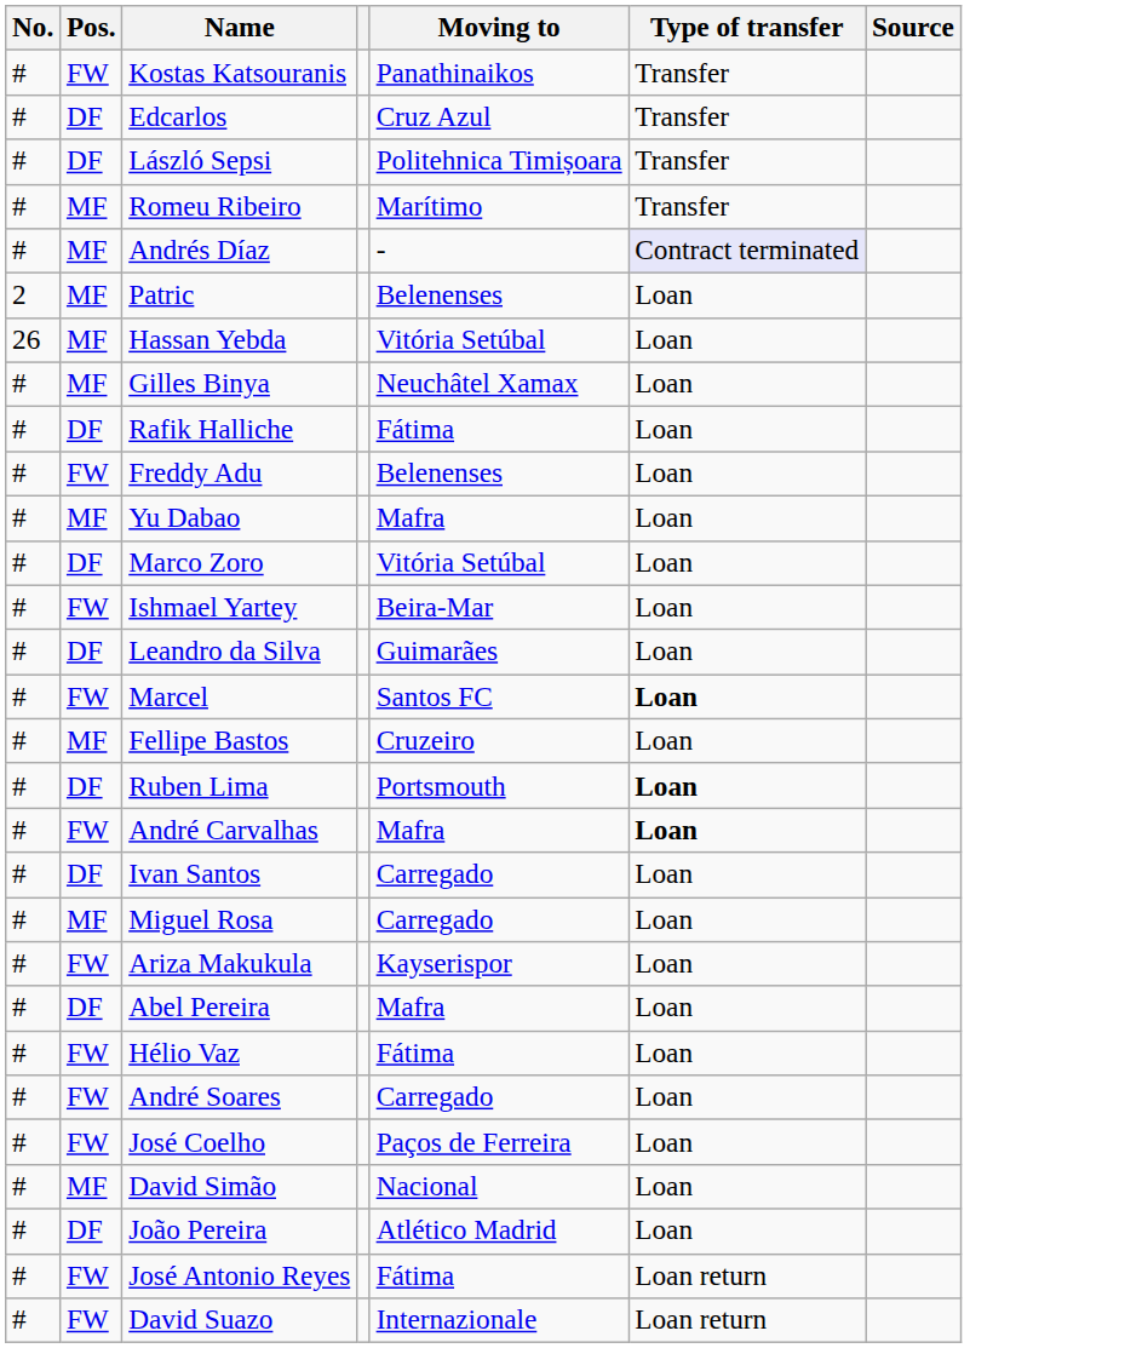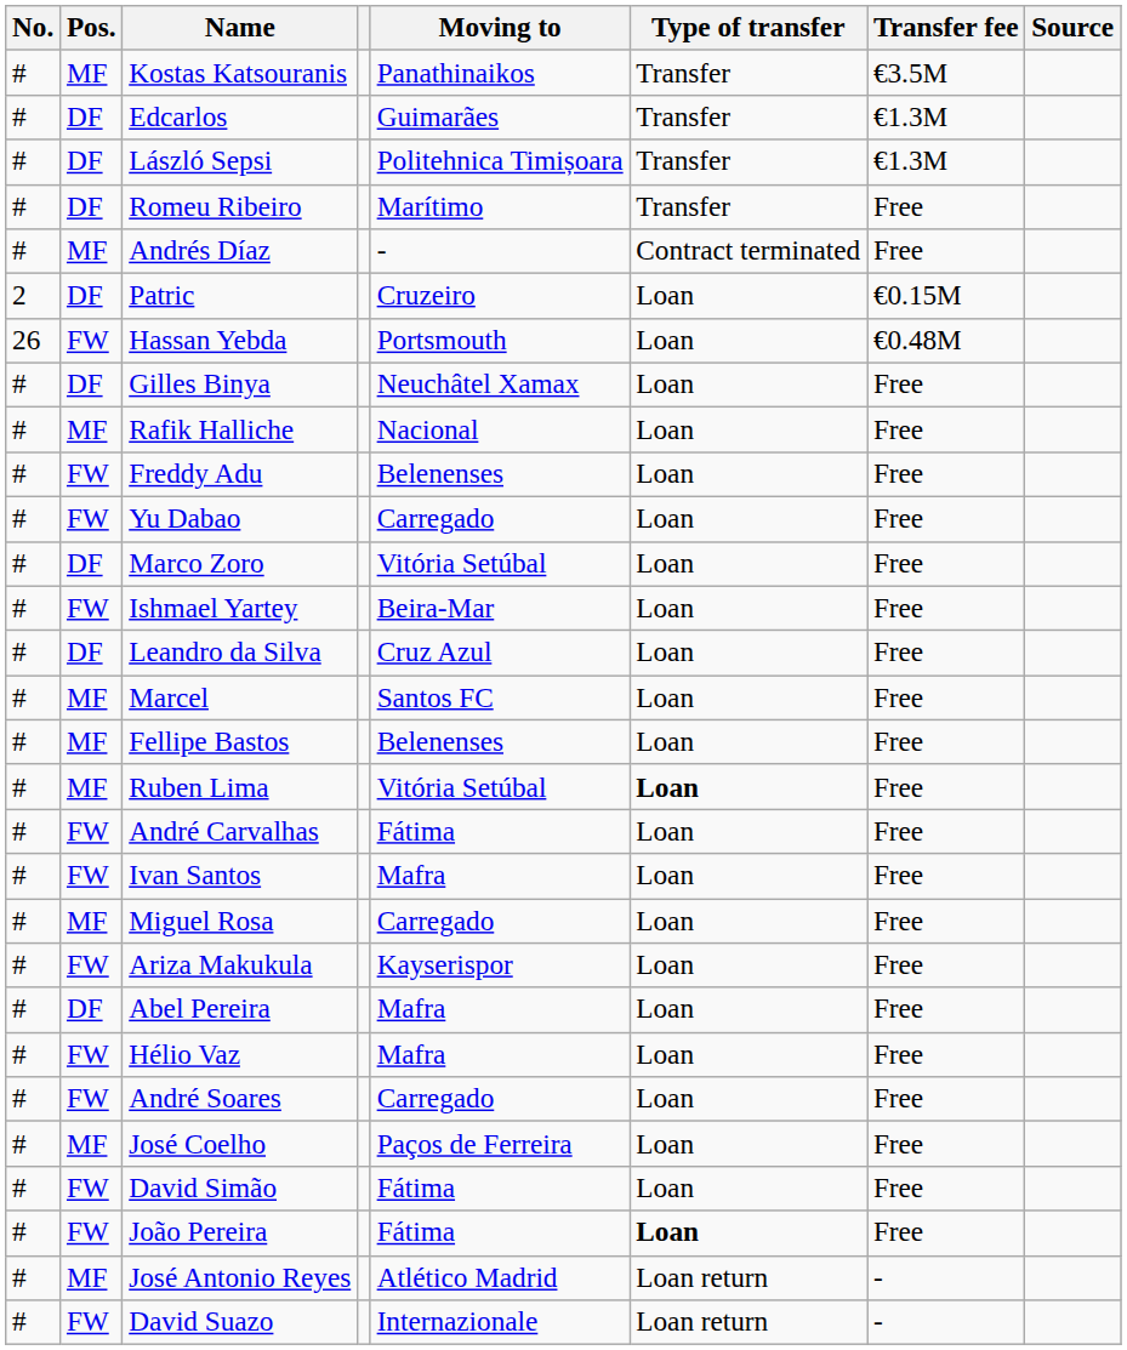 <table class="wikitable sortable">
 <tr>
 <th>No.</th>
 <th>Pos.</th>
 <th>Name</th>
 <th></th>
 <th>Moving to</th>
 <th>Type of transfer</th>
+<th>Transfer fee</th>
 <th>Source</th>
 </tr>
 <tr>
 <td>#</td>
-<td><a href='#'>FW</a></td>
+<td><a href='#'>MF</a></td>
 <td> <a href='#'>Kostas Katsouranis</a></td>
 <td></td>
 <td> <a href='#'>Panathinaikos</a></td>
 <td>Transfer</td>
+<td>€3.5M</td>
 <td></td>
 </tr>
 <tr>
 <td>#</td>
 <td><a href='#'>DF</a></td>
 <td> <a href='#'>Edcarlos</a></td>
 <td></td>
-<td> <a href='#'>Cruz Azul</a></td>
+<td> <a href='#'>Guimarães</a></td>
 <td>Transfer</td>
+<td>€1.3M</td>
 <td></td>
 </tr>
 <tr>
 <td>#</td>
 <td><a href='#'>DF</a></td>
 <td> <a href='#'>László Sepsi</a></td>
 <td></td>
 <td> <a href='#'>Politehnica Timișoara</a></td>
 <td>Transfer</td>
+<td>€1.3M</td>
 <td></td>
 </tr>
 <tr>
 <td>#</td>
-<td><a href='#'>MF</a></td>
+<td><a href='#'>DF</a></td>
 <td> <a href='#'>Romeu Ribeiro</a></td>
 <td></td>
 <td> <a href='#'>Marítimo</a></td>
 <td>Transfer</td>
+<td>Free</td>
 <td></td>
 </tr>
 <tr>
 <td>#</td>
 <td><a href='#'>MF</a></td>
 <td> <a href='#'>Andrés Díaz</a></td>
 <td></td>
 <td>-</td>
-<td style="background: lavender;">Contract terminated</td>
+<td>Contract terminated</td>
+<td>Free</td>
 <td></td>
 </tr>
 <tr>
 <td>2</td>
-<td><a href='#'>MF</a></td>
+<td><a href='#'>DF</a></td>
 <td> <a href='#'>Patric</a></td>
 <td></td>
-<td> <a href='#'>Belenenses</a></td>
+<td> <a href='#'>Cruzeiro</a></td>
 <td>Loan</td>
+<td>€0.15M</td>
 <td></td>
 </tr>
 <tr>
 <td>26</td>
-<td><a href='#'>MF</a></td>
+<td><a href='#'>FW</a></td>
 <td> <a href='#'>Hassan Yebda</a></td>
 <td></td>
-<td> <a href='#'>Vitória Setúbal</a></td>
+<td> <a href='#'>Portsmouth</a></td>
 <td>Loan</td>
+<td>€0.48M</td>
+<td></td>
+</tr>
+<tr>
+<td>#</td>
+<td><a href='#'>DF</a></td>
+<td> <a href='#'>Gilles Binya</a></td>
+<td></td>
+<td> <a href='#'>Neuchâtel Xamax</a></td>
+<td>Loan</td>
+<td>Free</td>
 <td></td>
 </tr>
 <tr>
 <td>#</td>
 <td><a href='#'>MF</a></td>
-<td> <a href='#'>Gilles Binya</a></td>
-<td></td>
-<td> <a href='#'>Neuchâtel Xamax</a></td>
-<td>Loan</td>
-<td></td>
-</tr>
-<tr>
-<td>#</td>
-<td><a href='#'>DF</a></td>
 <td> <a href='#'>Rafik Halliche</a></td>
 <td></td>
-<td> <a href='#'>Fátima</a></td>
+<td> <a href='#'>Nacional</a></td>
 <td>Loan</td>
+<td>Free</td>
 <td></td>
 </tr>
 <tr>
 <td>#</td>
 <td><a href='#'>FW</a></td>
 <td> <a href='#'>Freddy Adu</a></td>
 <td></td>
 <td> <a href='#'>Belenenses</a></td>
 <td>Loan</td>
+<td>Free</td>
 <td></td>
 </tr>
 <tr>
 <td>#</td>
-<td><a href='#'>MF</a></td>
+<td><a href='#'>FW</a></td>
 <td> <a href='#'>Yu Dabao</a></td>
 <td></td>
-<td> <a href='#'>Mafra</a></td>
+<td> <a href='#'>Carregado</a></td>
 <td>Loan</td>
+<td>Free</td>
 <td></td>
 </tr>
 <tr>
 <td>#</td>
 <td><a href='#'>DF</a></td>
 <td> <a href='#'>Marco Zoro</a></td>
 <td></td>
 <td> <a href='#'>Vitória Setúbal</a></td>
 <td>Loan</td>
+<td>Free</td>
 <td></td>
 </tr>
 <tr>
 <td>#</td>
 <td><a href='#'>FW</a></td>
 <td> <a href='#'>Ishmael Yartey</a></td>
 <td></td>
 <td> <a href='#'>Beira-Mar</a></td>
 <td>Loan</td>
+<td>Free</td>
 <td></td>
 </tr>
 <tr>
 <td>#</td>
 <td><a href='#'>DF</a></td>
 <td> <a href='#'>Leandro da Silva</a></td>
 <td></td>
-<td> <a href='#'>Guimarães</a></td>
+<td> <a href='#'>Cruz Azul</a></td>
 <td>Loan</td>
+<td>Free</td>
 <td></td>
 </tr>
 <tr>
 <td>#</td>
-<td><a href='#'>FW</a></td>
+<td><a href='#'>MF</a></td>
 <td> <a href='#'>Marcel</a></td>
 <td></td>
 <td> <a href='#'>Santos FC</a></td>
-<td><strong>Loan</strong></td>
+<td>Loan</td>
+<td>Free</td>
 <td></td>
 </tr>
 <tr>
 <td>#</td>
 <td><a href='#'>MF</a></td>
 <td> <a href='#'>Fellipe Bastos</a></td>
 <td></td>
-<td> <a href='#'>Cruzeiro</a></td>
+<td> <a href='#'>Belenenses</a></td>
 <td>Loan</td>
+<td>Free</td>
 <td></td>
 </tr>
 <tr>
 <td>#</td>
-<td><a href='#'>DF</a></td>
+<td><a href='#'>MF</a></td>
 <td> <a href='#'>Ruben Lima</a></td>
 <td></td>
-<td> <a href='#'>Portsmouth</a></td>
+<td> <a href='#'>Vitória Setúbal</a></td>
 <td><strong>Loan</strong></td>
+<td>Free</td>
 <td></td>
 </tr>
 <tr>
 <td>#</td>
 <td><a href='#'>FW</a></td>
 <td> <a href='#'>André Carvalhas</a></td>
 <td></td>
-<td> <a href='#'>Mafra</a></td>
-<td><strong>Loan</strong></td>
+<td> <a href='#'>Fátima</a></td>
+<td>Loan</td>
+<td>Free</td>
 <td></td>
 </tr>
 <tr>
 <td>#</td>
-<td><a href='#'>DF</a></td>
+<td><a href='#'>FW</a></td>
 <td> <a href='#'>Ivan Santos</a></td>
 <td></td>
-<td> <a href='#'>Carregado</a></td>
+<td> <a href='#'>Mafra</a></td>
 <td>Loan</td>
+<td>Free</td>
 <td></td>
 </tr>
 <tr>
 <td>#</td>
 <td><a href='#'>MF</a></td>
 <td> <a href='#'>Miguel Rosa</a></td>
 <td></td>
 <td> <a href='#'>Carregado</a></td>
 <td>Loan</td>
+<td>Free</td>
 <td></td>
 </tr>
 <tr>
 <td>#</td>
 <td><a href='#'>FW</a></td>
 <td> <a href='#'>Ariza Makukula</a></td>
 <td></td>
 <td> <a href='#'>Kayserispor</a></td>
 <td>Loan</td>
+<td>Free</td>
 <td></td>
 </tr>
 <tr>
 <td>#</td>
 <td><a href='#'>DF</a></td>
 <td> <a href='#'>Abel Pereira</a></td>
 <td></td>
 <td> <a href='#'>Mafra</a></td>
 <td>Loan</td>
+<td>Free</td>
 <td></td>
 </tr>
 <tr>
 <td>#</td>
 <td><a href='#'>FW</a></td>
 <td> <a href='#'>Hélio Vaz</a></td>
 <td></td>
-<td> <a href='#'>Fátima</a></td>
+<td> <a href='#'>Mafra</a></td>
 <td>Loan</td>
+<td>Free</td>
 <td></td>
 </tr>
 <tr>
 <td>#</td>
 <td><a href='#'>FW</a></td>
 <td> <a href='#'>André Soares</a></td>
 <td></td>
 <td> <a href='#'>Carregado</a></td>
 <td>Loan</td>
+<td>Free</td>
+<td></td>
+</tr>
+<tr>
+<td>#</td>
+<td><a href='#'>MF</a></td>
+<td> <a href='#'>José Coelho</a></td>
+<td></td>
+<td> <a href='#'>Paços de Ferreira</a></td>
+<td>Loan</td>
+<td>Free</td>
 <td></td>
 </tr>
 <tr>
 <td>#</td>
 <td><a href='#'>FW</a></td>
-<td> <a href='#'>José Coelho</a></td>
+<td> <a href='#'>David Simão</a></td>
 <td></td>
-<td> <a href='#'>Paços de Ferreira</a></td>
+<td> <a href='#'>Fátima</a></td>
 <td>Loan</td>
+<td>Free</td>
+<td></td>
+</tr>
+<tr>
+<td>#</td>
+<td><a href='#'>FW</a></td>
+<td> <a href='#'>João Pereira</a></td>
+<td></td>
+<td> <a href='#'>Fátima</a></td>
+<td><strong>Loan</strong></td>
+<td>Free</td>
 <td></td>
 </tr>
 <tr>
 <td>#</td>
 <td><a href='#'>MF</a></td>
-<td> <a href='#'>David Simão</a></td>
-<td></td>
-<td> <a href='#'>Nacional</a></td>
-<td>Loan</td>
-<td></td>
-</tr>
-<tr>
-<td>#</td>
-<td><a href='#'>DF</a></td>
-<td> <a href='#'>João Pereira</a></td>
+<td> <a href='#'>José Antonio Reyes</a></td>
 <td></td>
 <td> <a href='#'>Atlético Madrid</a></td>
-<td>Loan</td>
-<td></td>
-</tr>
-<tr>
-<td>#</td>
-<td><a href='#'>FW</a></td>
-<td> <a href='#'>José Antonio Reyes</a></td>
-<td></td>
-<td> <a href='#'>Fátima</a></td>
 <td>Loan return</td>
+<td>-</td>
 <td></td>
 </tr>
 <tr>
 <td>#</td>
 <td><a href='#'>FW</a></td>
 <td> <a href='#'>David Suazo</a></td>
 <td></td>
 <td> <a href='#'>Internazionale</a></td>
 <td>Loan return</td>
+<td>-</td>
 <td></td>
 </tr>
 </table>
